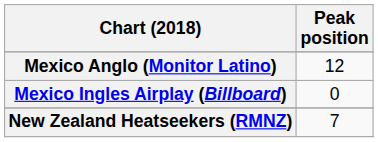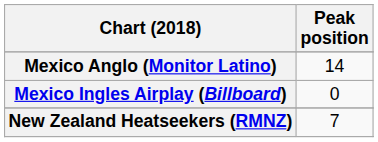 <table class="wikitable sortable plainrowheaders" style="text-align:center">
 <tr>
 <th scope="col">Chart (2018)</th>
 <th scope="col">Peak<br> position</th>
 </tr>
 <tr>
 </tr>
 <tr>
 <th scope="row">Mexico Anglo (<a href='#'>Monitor Latino</a>)</th>
-<td>12</td>
+<td>14</td>
 </tr>
 <tr>
 <th scope="row"><a href='#'>Mexico Ingles Airplay</a> (<em><a href='#'>Billboard</a></em>)</th>
 <td>0</td>
 </tr>
 <tr>
 </tr>
 <tr>
 </tr>
 <tr>
 <th scope="row">New Zealand Heatseekers (<a href='#'>RMNZ</a>)</th>
 <td>7</td>
 </tr>
 <tr>
 </tr>
 <tr>
 </tr>
 <tr>
 </tr>
 <tr>
 </tr>
 <tr>
 </tr>
 <tr>
 </tr>
 </table>
